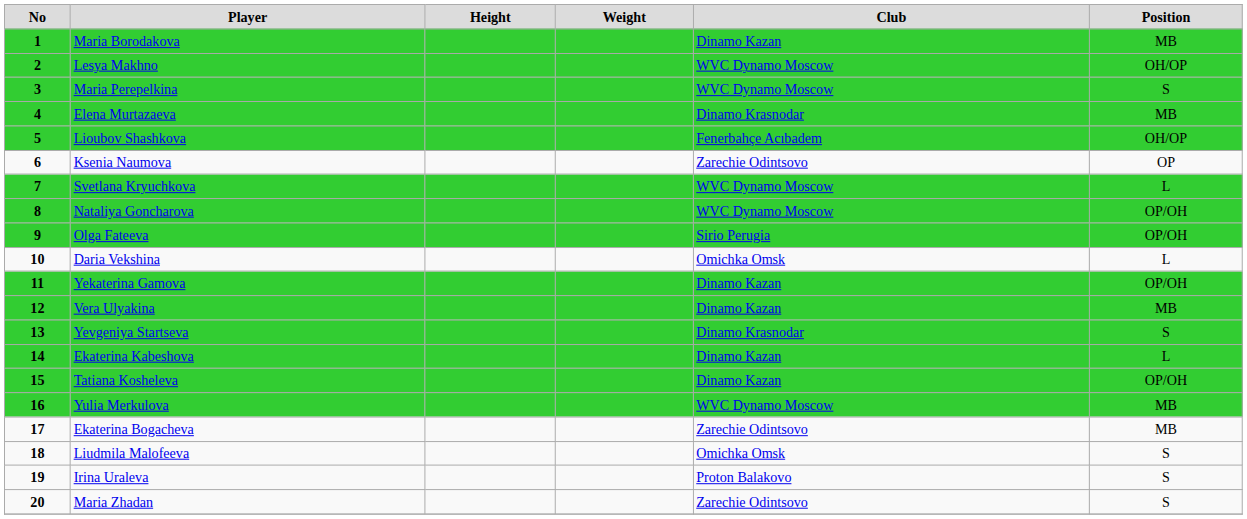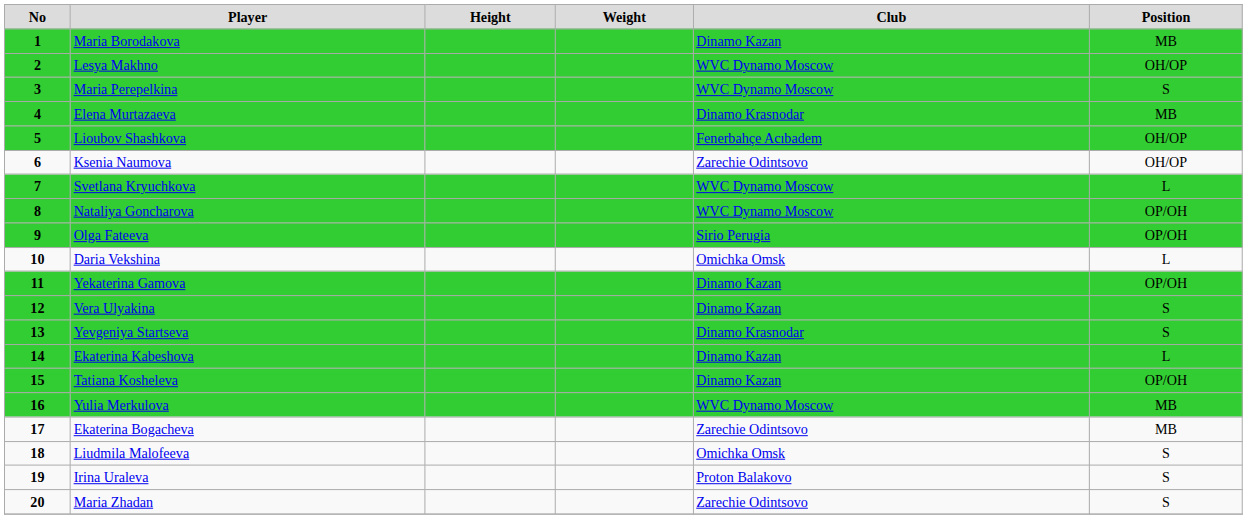 <table class="wikitable" style="margin:0.5em auto; font-size:90%; line-height:1.25em;" width=100%>
 <tr>
 <td bgcolor="#DCDCDC" align="center"><strong>No</strong></td>
 <td bgcolor="#DCDCDC" align="center"><strong>Player</strong></td>
 <td bgcolor="#DCDCDC" align="center"><strong>Height</strong></td>
 <td bgcolor="#DCDCDC" align="center"><strong>Weight</strong></td>
 <td bgcolor="#DCDCDC" align="center"><strong>Club</strong></td>
 <td bgcolor="#DCDCDC" align="center"><strong>Position</strong></td>
 </tr>
 <tr>
 <td style="background:limegreen;" align="center"><strong>1</strong></td>
 <td style="background:limegreen;"><a href='#'>Maria Borodakova</a></td>
 <td style="background:limegreen;" align="center"></td>
 <td style="background:limegreen;" align="center"></td>
 <td style="background:limegreen;"> <a href='#'>Dinamo Kazan</a></td>
 <td style="background:limegreen;" align="center">MB</td>
 </tr>
 <tr>
 <td style="background:limegreen;" align="center"><strong>2</strong></td>
 <td style="background:limegreen;"><a href='#'>Lesya Makhno</a></td>
 <td style="background:limegreen;" align="center"></td>
 <td style="background:limegreen;" align="center"></td>
 <td style="background:limegreen;"> <a href='#'>WVC Dynamo Moscow</a></td>
 <td style="background:limegreen;" align="center">OH/OP</td>
 </tr>
 <tr>
 <td style="background:limegreen;" align="center"><strong>3</strong></td>
 <td style="background:limegreen;"><a href='#'>Maria Perepelkina</a></td>
 <td style="background:limegreen;" align="center"></td>
 <td style="background:limegreen;" align="center"></td>
 <td style="background:limegreen;"> <a href='#'>WVC Dynamo Moscow</a></td>
 <td style="background:limegreen;" align="center">S</td>
 </tr>
 <tr>
 <td style="background:limegreen;" align="center"><strong>4</strong></td>
 <td style="background:limegreen;"><a href='#'>Elena Murtazaeva</a></td>
 <td style="background:limegreen;" align="center"></td>
 <td style="background:limegreen;" align="center"></td>
 <td style="background:limegreen;"> <a href='#'>Dinamo Krasnodar</a></td>
 <td style="background:limegreen;" align="center">MB</td>
 </tr>
 <tr>
 <td style="background:limegreen;" align="center"><strong>5</strong></td>
 <td style="background:limegreen;"><a href='#'>Lioubov Shashkova</a></td>
 <td style="background:limegreen;" align="center"></td>
 <td style="background:limegreen;" align="center"></td>
 <td style="background:limegreen;"> <a href='#'>Fenerbahçe Acıbadem</a></td>
 <td style="background:limegreen;" align="center">OH/OP</td>
 </tr>
 <tr>
 <td align="center"><strong>6</strong></td>
 <td><a href='#'>Ksenia Naumova</a></td>
 <td align="center"></td>
 <td align="center"></td>
 <td> <a href='#'>Zarechie Odintsovo</a></td>
-<td align="center">OP</td>
+<td align="center">OH/OP</td>
 </tr>
 <tr>
 <td style="background:limegreen;" align="center"><strong>7</strong></td>
 <td style="background:limegreen;"><a href='#'>Svetlana Kryuchkova</a></td>
 <td style="background:limegreen;" align="center"></td>
 <td style="background:limegreen;" align="center"></td>
 <td style="background:limegreen;"> <a href='#'>WVC Dynamo Moscow</a></td>
 <td style="background:limegreen;" align="center">L</td>
 </tr>
 <tr>
 <td style="background:limegreen;" align="center"><strong>8</strong></td>
 <td style="background:limegreen;"><a href='#'>Nataliya Goncharova</a></td>
 <td style="background:limegreen;" align="center"></td>
 <td style="background:limegreen;" align="center"></td>
 <td style="background:limegreen;"> <a href='#'>WVC Dynamo Moscow</a></td>
 <td style="background:limegreen;" align="center">OP/OH</td>
 </tr>
 <tr>
 <td style="background:limegreen;" align="center"><strong>9</strong></td>
 <td style="background:limegreen;"><a href='#'>Olga Fateeva</a></td>
 <td style="background:limegreen;" align="center"></td>
 <td style="background:limegreen;" align="center"></td>
 <td style="background:limegreen;"> <a href='#'>Sirio Perugia</a></td>
 <td style="background:limegreen;" align="center">OP/OH</td>
 </tr>
 <tr>
 <td align="center"><strong>10</strong></td>
 <td><a href='#'>Daria Vekshina</a></td>
 <td align="center"></td>
 <td align="center"></td>
 <td> <a href='#'>Omichka Omsk</a></td>
 <td align="center">L</td>
 </tr>
 <tr>
 <td style="background:limegreen;" align="center"><strong>11</strong></td>
 <td style="background:limegreen;"><a href='#'>Yekaterina Gamova</a></td>
 <td style="background:limegreen;" align="center"></td>
 <td style="background:limegreen;" align="center"></td>
 <td style="background:limegreen;"> <a href='#'>Dinamo Kazan</a></td>
 <td style="background:limegreen;" align="center">OP/OH</td>
 </tr>
 <tr>
 <td style="background:limegreen;" align="center"><strong>12</strong></td>
 <td style="background:limegreen;"><a href='#'>Vera Ulyakina</a></td>
 <td style="background:limegreen;" align="center"></td>
 <td style="background:limegreen;" align="center"></td>
 <td style="background:limegreen;"> <a href='#'>Dinamo Kazan</a></td>
-<td style="background:limegreen;" align="center">MB</td>
+<td style="background:limegreen;" align="center">S</td>
 </tr>
 <tr>
 <td style="background:limegreen;" align="center"><strong>13</strong></td>
 <td style="background:limegreen;"><a href='#'>Yevgeniya Startseva</a></td>
 <td style="background:limegreen;" align="center"></td>
 <td style="background:limegreen;" align="center"></td>
 <td style="background:limegreen;"> <a href='#'>Dinamo Krasnodar</a></td>
 <td style="background:limegreen;" align="center">S</td>
 </tr>
 <tr>
 <td style="background:limegreen;" align="center"><strong>14</strong></td>
 <td style="background:limegreen;"><a href='#'>Ekaterina Kabeshova</a></td>
 <td style="background:limegreen;" align="center"></td>
 <td style="background:limegreen;" align="center"></td>
 <td style="background:limegreen;"> <a href='#'>Dinamo Kazan</a></td>
 <td style="background:limegreen;" align="center">L</td>
 </tr>
 <tr>
 <td style="background:limegreen;" align="center"><strong>15</strong></td>
 <td style="background:limegreen;"><a href='#'>Tatiana Kosheleva</a></td>
 <td style="background:limegreen;" align="center"></td>
 <td style="background:limegreen;" align="center"></td>
 <td style="background:limegreen;"> <a href='#'>Dinamo Kazan</a></td>
 <td style="background:limegreen;" align="center">OP/OH</td>
 </tr>
 <tr>
 <td style="background:limegreen;" align="center"><strong>16</strong></td>
 <td style="background:limegreen;"><a href='#'>Yulia Merkulova</a></td>
 <td style="background:limegreen;" align="center"></td>
 <td style="background:limegreen;" align="center"></td>
 <td style="background:limegreen;"> <a href='#'>WVC Dynamo Moscow</a></td>
 <td style="background:limegreen;" align="center">MB</td>
 </tr>
 <tr>
 <td align="center"><strong>17</strong></td>
 <td><a href='#'>Ekaterina Bogacheva</a></td>
 <td align="center"></td>
 <td align="center"></td>
 <td> <a href='#'>Zarechie Odintsovo</a></td>
 <td align="center">MB</td>
 </tr>
 <tr>
 <td align="center"><strong>18</strong></td>
 <td><a href='#'>Liudmila Malofeeva</a></td>
 <td align="center"></td>
 <td align="center"></td>
 <td> <a href='#'>Omichka Omsk</a></td>
 <td align="center">S</td>
 </tr>
 <tr>
 <td align="center"><strong>19</strong></td>
 <td><a href='#'>Irina Uraleva</a></td>
 <td align="center"></td>
 <td align="center"></td>
 <td> <a href='#'>Proton Balakovo</a></td>
 <td align="center">S</td>
 </tr>
 <tr>
 <td align="center"><strong>20</strong></td>
 <td><a href='#'>Maria Zhadan</a></td>
 <td align="center"></td>
 <td align="center"></td>
 <td> <a href='#'>Zarechie Odintsovo</a></td>
 <td align="center">S</td>
 </tr>
 <tr>
 </tr>
 </table>
